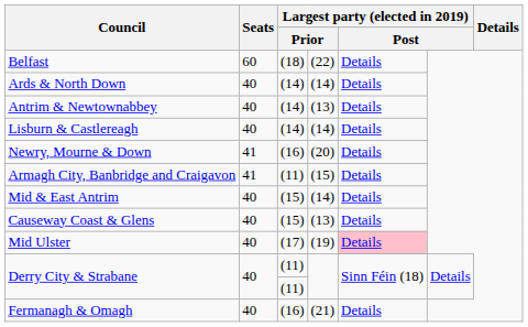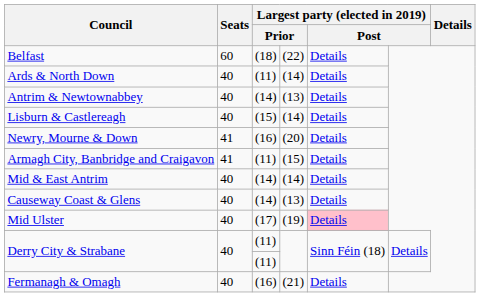 <table class="wikitable sortable">
 <tr>
 <th rowspan="2">Council</th>
 <th rowspan="2">Seats</th>
 <th colspan="4">Largest party (elected in 2019)</th>
 <th rowspan=2>Details</th>
 </tr>
 <tr>
 <th colspan=2>Prior</th>
 <th colspan=2>Post</th>
 </tr>
 <tr>
 <td><a href='#'>Belfast</a></td>
 <td>60</td>
 <td> (18)</td>
 <td> (22)</td>
 <td><a href='#'>Details</a></td>
 </tr>
 <tr>
 <td><a href='#'>Ards & North Down</a></td>
 <td>40</td>
-<td> (14)</td>
+<td> (11)</td>
 <td> (14)</td>
 <td><a href='#'>Details</a></td>
 </tr>
 <tr>
 <td><a href='#'>Antrim & Newtownabbey</a></td>
 <td>40</td>
 <td> (14)</td>
 <td> (13)</td>
 <td><a href='#'>Details</a></td>
 </tr>
 <tr>
 <td><a href='#'>Lisburn & Castlereagh</a></td>
 <td>40</td>
-<td> (14)</td>
+<td> (15)</td>
 <td> (14)</td>
 <td><a href='#'>Details</a></td>
 </tr>
 <tr>
 <td><a href='#'>Newry, Mourne & Down</a></td>
 <td>41</td>
 <td> (16)</td>
 <td> (20)</td>
 <td><a href='#'>Details</a></td>
 </tr>
 <tr>
 <td><a href='#'>Armagh City, Banbridge and Craigavon</a></td>
 <td>41</td>
 <td> (11)</td>
 <td> (15)</td>
 <td><a href='#'>Details</a></td>
 </tr>
 <tr>
 <td><a href='#'>Mid & East Antrim</a></td>
 <td>40</td>
-<td> (15)</td>
+<td> (14)</td>
 <td> (14)</td>
 <td><a href='#'>Details</a></td>
 </tr>
 <tr>
 <td><a href='#'>Causeway Coast & Glens</a></td>
 <td>40</td>
-<td> (15)</td>
+<td> (14)</td>
 <td> (13)</td>
 <td><a href='#'>Details</a></td>
 </tr>
 <tr>
 <td><a href='#'>Mid Ulster</a></td>
 <td>40</td>
 <td> (17)</td>
 <td> (19)</td>
 <td style="background: pink;"><a href='#'>Details</a></td>
 </tr>
 <tr>
 <td rowspan=2><a href='#'>Derry City & Strabane</a></td>
 <td rowspan=2>40</td>
 <td> (11)</td>
 <td rowspan=2 bgcolor=></td>
 <td rowspan=2><a href='#'>Sinn Féin</a> (18)</td>
 <td rowspan=2><a href='#'>Details</a></td>
 </tr>
 <tr>
 <td> (11)</td>
 </tr>
 <tr>
 <td><a href='#'>Fermanagh & Omagh</a></td>
 <td>40</td>
 <td> (16)</td>
 <td> (21)</td>
 <td><a href='#'>Details</a></td>
 </tr>
 </table>
